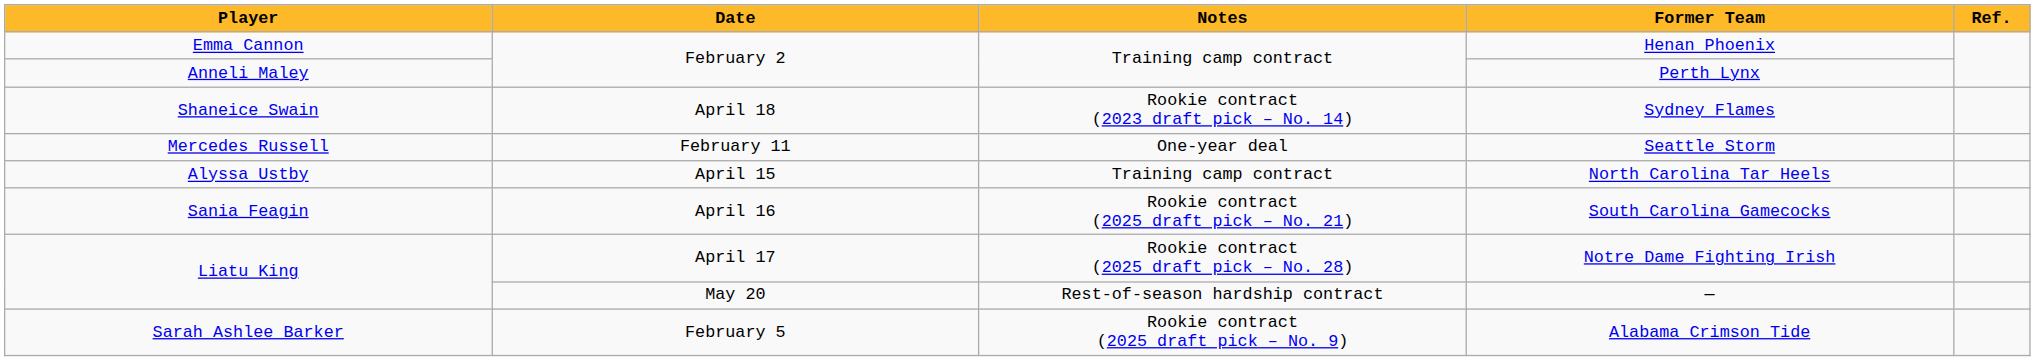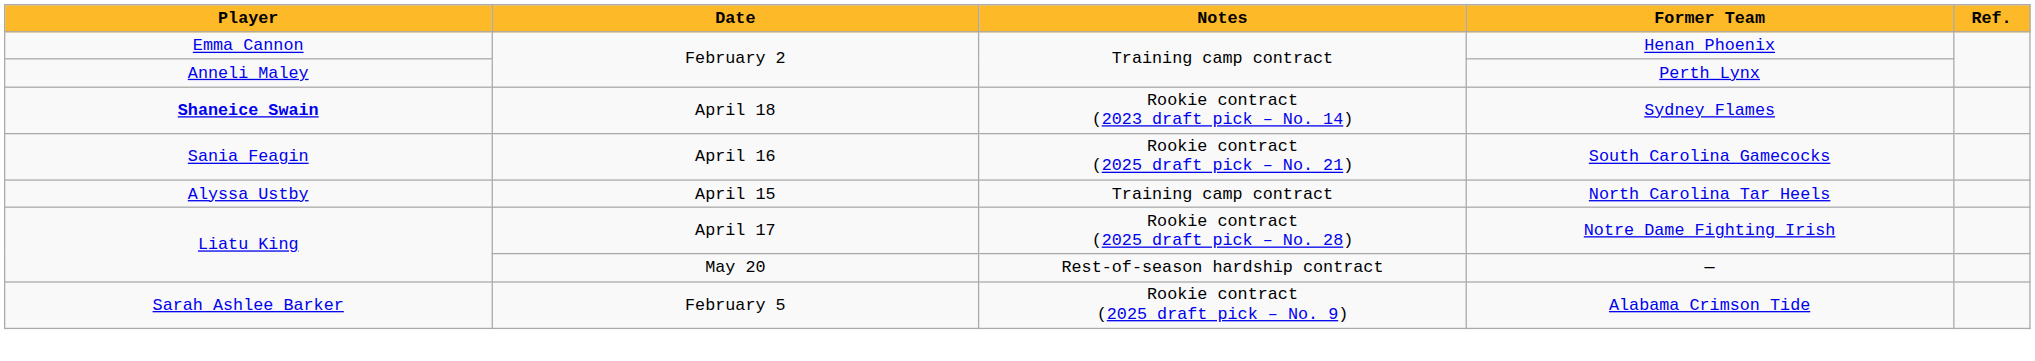 <table class="wikitable sortable sortable" style="text-align: center">
 <tr>
 <th style="background:#FDB927;" width="10%">Player</th>
 <th style="background:#FDB927;" width="10%">Date</th>
 <th style="background:#FDB927;" width="10%">Notes</th>
 <th style="background:#FDB927;" width="10%">Former Team</th>
 <th style="background:#FDB927;" width="1%" class="unsortable">Ref.</th>
 </tr>
 <tr>
 <td><a href='#'>Emma Cannon</a></td>
 <td rowspan=2>February 2</td>
 <td rowspan=2>Training camp contract</td>
 <td><a href='#'>Henan Phoenix</a></td>
 <td rowspan=2></td>
 </tr>
 <tr>
 <td><a href='#'>Anneli Maley</a></td>
 <td><a href='#'>Perth Lynx</a></td>
 </tr>
 <tr>
-<td><a href='#'>Shaneice Swain</a></td>
+<td><strong><a href='#'>Shaneice Swain</a></strong></td>
 <td>April 18</td>
 <td>Rookie contract<br>(<a href='#'>2023 draft pick – No. 14</a>)</td>
 <td><a href='#'>Sydney Flames</a></td>
 <td></td>
 </tr>
 <tr>
-<td><a href='#'>Mercedes Russell</a></td>
-<td>February 11</td>
-<td>One-year deal</td>
-<td><a href='#'>Seattle Storm</a></td>
+<td><a href='#'>Sania Feagin</a></td>
+<td>April 16</td>
+<td>Rookie contract<br>(<a href='#'>2025 draft pick – No. 21</a>)</td>
+<td><a href='#'>South Carolina Gamecocks</a></td>
 <td></td>
 </tr>
 <tr>
 <td><a href='#'>Alyssa Ustby</a></td>
 <td>April 15</td>
 <td>Training camp contract</td>
 <td><a href='#'>North Carolina Tar Heels</a></td>
-<td></td>
-</tr>
-<tr>
-<td><a href='#'>Sania Feagin</a></td>
-<td>April 16</td>
-<td>Rookie contract<br>(<a href='#'>2025 draft pick – No. 21</a>)</td>
-<td><a href='#'>South Carolina Gamecocks</a></td>
 <td></td>
 </tr>
 <tr>
 <td rowspan=2><a href='#'>Liatu King</a></td>
 <td>April 17</td>
 <td>Rookie contract<br>(<a href='#'>2025 draft pick – No. 28</a>)</td>
 <td><a href='#'>Notre Dame Fighting Irish</a></td>
 <td></td>
 </tr>
 <tr>
 <td>May 20</td>
 <td>Rest-of-season hardship contract</td>
 <td>—</td>
 <td></td>
 </tr>
 <tr>
 <td><a href='#'>Sarah Ashlee Barker</a></td>
 <td>February 5</td>
 <td>Rookie contract<br>(<a href='#'>2025 draft pick – No. 9</a>)</td>
 <td><a href='#'>Alabama Crimson Tide</a></td>
 <td></td>
 </tr>
 </table>
